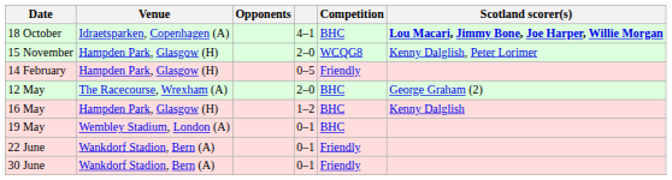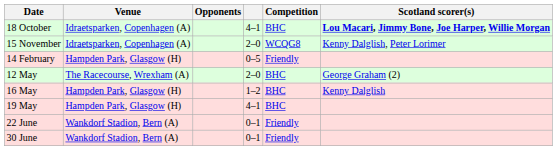 <table class="wikitable">
 <tr>
 <th>Date</th>
 <th>Venue</th>
 <th>Opponents</th>
 <th></th>
 <th>Competition</th>
 <th>Scotland scorer(s)</th>
 </tr>
 <tr bgcolor=#ddffdd>
 <td>18 October</td>
 <td><a href='#'>Idraetsparken</a>, <a href='#'>Copenhagen</a> (A)</td>
 <td></td>
 <td align=center>4–1</td>
 <td><a href='#'>BHC</a></td>
 <td><strong><a href='#'>Lou Macari</a>, <a href='#'>Jimmy Bone</a>, <a href='#'>Joe Harper</a>, <a href='#'>Willie Morgan</a></strong></td>
 </tr>
 <tr bgcolor=#ddffdd>
 <td>15 November</td>
-<td><a href='#'>Hampden Park</a>, <a href='#'>Glasgow</a> (H)</td>
+<td><a href='#'>Idraetsparken</a>, <a href='#'>Copenhagen</a> (A)</td>
 <td></td>
 <td align=center>2–0</td>
 <td><a href='#'>WCQG8</a></td>
 <td><a href='#'>Kenny Dalglish</a>, <a href='#'>Peter Lorimer</a></td>
 </tr>
 <tr bgcolor=#ffdddd>
 <td>14 February</td>
 <td><a href='#'>Hampden Park</a>, <a href='#'>Glasgow</a> (H)</td>
 <td></td>
 <td align=center>0–5</td>
 <td><a href='#'>Friendly</a></td>
 <td></td>
 </tr>
 <tr bgcolor=#ddffdd>
 <td>12 May</td>
 <td><a href='#'>The Racecourse</a>, <a href='#'>Wrexham</a> (A)</td>
 <td></td>
 <td align=center>2–0</td>
 <td><a href='#'>BHC</a></td>
 <td><a href='#'>George Graham</a> (2)</td>
 </tr>
 <tr bgcolor=#ffdddd>
 <td>16 May</td>
 <td><a href='#'>Hampden Park</a>, <a href='#'>Glasgow</a> (H)</td>
 <td></td>
 <td align=center>1–2</td>
 <td><a href='#'>BHC</a></td>
 <td><a href='#'>Kenny Dalglish</a></td>
 </tr>
 <tr bgcolor=#ffdddd>
 <td>19 May</td>
-<td><a href='#'>Wembley Stadium</a>, <a href='#'>London</a> (A)</td>
+<td><a href='#'>Hampden Park</a>, <a href='#'>Glasgow</a> (H)</td>
 <td></td>
-<td align=center>0–1</td>
+<td align=center>4–1</td>
 <td><a href='#'>BHC</a></td>
 <td></td>
 </tr>
 <tr bgcolor=#ffdddd>
 <td>22 June</td>
 <td><a href='#'>Wankdorf Stadion</a>, <a href='#'>Bern</a> (A)</td>
 <td></td>
 <td align=center>0–1</td>
 <td><a href='#'>Friendly</a></td>
 <td></td>
 </tr>
 <tr bgcolor=#ffdddd>
 <td>30 June</td>
 <td><a href='#'>Wankdorf Stadion</a>, <a href='#'>Bern</a> (A)</td>
 <td></td>
 <td align=center>0–1</td>
 <td><a href='#'>Friendly</a></td>
 <td></td>
 </tr>
 </table>
